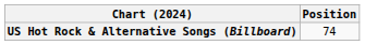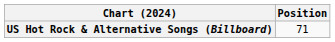 <table class="wikitable plainrowheaders" style="text-align:center">
 <tr>
 <th scope="col">Chart (2024)</th>
 <th scope="col">Position</th>
 </tr>
 <tr>
 <th scope="row">US Hot Rock & Alternative Songs (<em>Billboard</em>)</th>
-<td>74</td>
+<td>71</td>
 </tr>
 </table>
